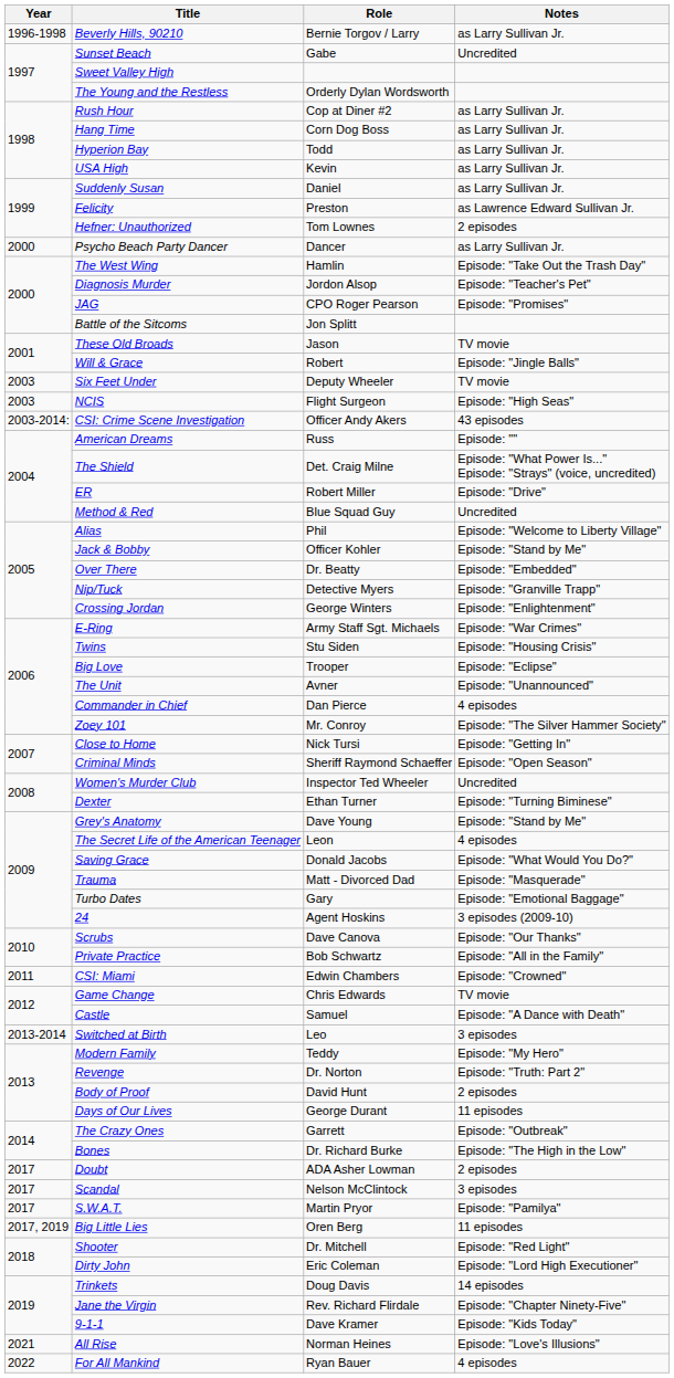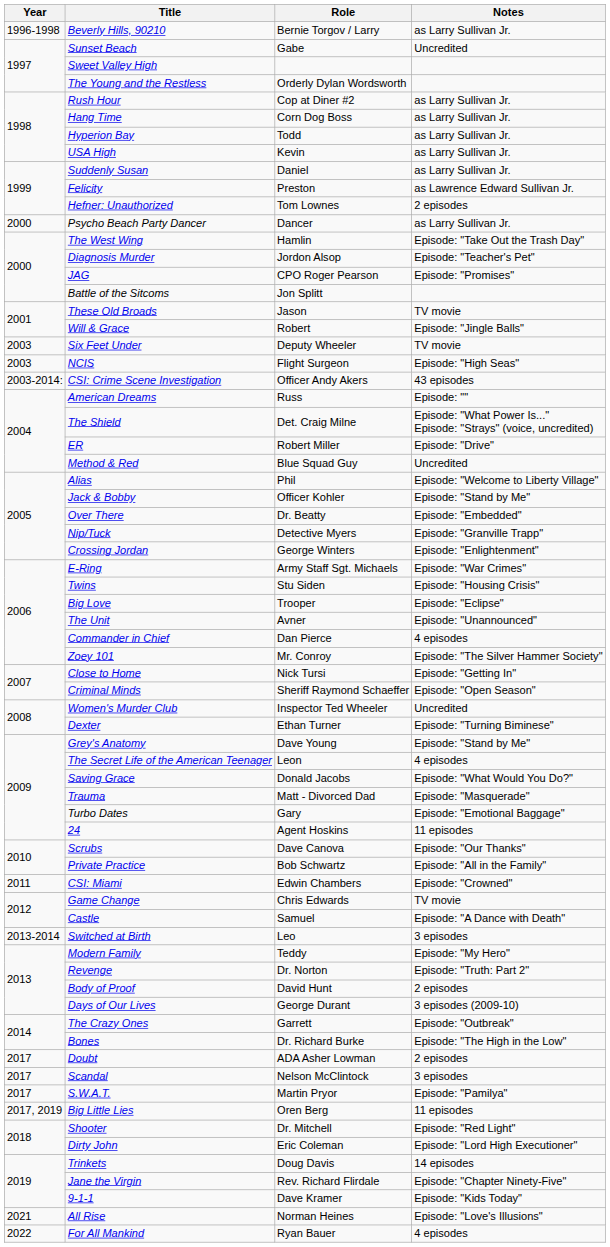 <table class="wikitable sortable">
 <tr>
 <th>Year</th>
 <th>Title</th>
 <th>Role</th>
 <th>Notes</th>
 </tr>
 <tr>
 <td>1996-1998</td>
 <td><em><a href='#'>Beverly Hills, 90210</a></em></td>
 <td>Bernie Torgov / Larry</td>
 <td>as Larry Sullivan Jr.</td>
 </tr>
 <tr>
 <td rowspan=3>1997</td>
 <td><em><a href='#'>Sunset Beach</a></em></td>
 <td>Gabe</td>
 <td>Uncredited</td>
 </tr>
 <tr>
 <td><em><a href='#'>Sweet Valley High</a></em></td>
 <td></td>
 <td></td>
 </tr>
 <tr>
 <td><em><a href='#'>The Young and the Restless</a></em></td>
 <td>Orderly Dylan Wordsworth</td>
 <td></td>
 </tr>
 <tr>
 <td rowspan=4>1998</td>
 <td><em><a href='#'>Rush Hour</a></em></td>
 <td>Cop at Diner #2</td>
 <td>as Larry Sullivan Jr.</td>
 </tr>
 <tr>
 <td><em><a href='#'>Hang Time</a></em></td>
 <td>Corn Dog Boss</td>
 <td>as Larry Sullivan Jr.</td>
 </tr>
 <tr>
 <td><em><a href='#'>Hyperion Bay</a></em></td>
 <td>Todd</td>
 <td>as Larry Sullivan Jr.</td>
 </tr>
 <tr>
 <td><em><a href='#'>USA High</a></em></td>
 <td>Kevin</td>
 <td>as Larry Sullivan Jr.</td>
 </tr>
 <tr>
 <td rowspan=3>1999</td>
 <td><em><a href='#'>Suddenly Susan</a></em></td>
 <td>Daniel</td>
 <td>as Larry Sullivan Jr.</td>
 </tr>
 <tr>
 <td><em><a href='#'>Felicity</a></em></td>
 <td>Preston</td>
 <td>as Lawrence Edward Sullivan Jr.</td>
 </tr>
 <tr>
 <td><em><a href='#'>Hefner: Unauthorized</a></em></td>
 <td>Tom Lownes</td>
 <td>2 episodes</td>
 </tr>
 <tr>
 <td>2000</td>
 <td><em>Psycho Beach Party Dancer</em></td>
 <td>Dancer</td>
 <td>as Larry Sullivan Jr.</td>
 </tr>
 <tr>
 <td rowspan=4>2000</td>
 <td><em><a href='#'>The West Wing</a></em></td>
 <td>Hamlin</td>
 <td>Episode: "Take Out the Trash Day"</td>
 </tr>
 <tr>
 <td><em><a href='#'>Diagnosis Murder</a></em></td>
 <td>Jordon Alsop</td>
 <td>Episode: "Teacher's Pet"</td>
 </tr>
 <tr>
 <td><em><a href='#'>JAG</a></em></td>
 <td>CPO Roger Pearson</td>
 <td>Episode: "Promises"</td>
 </tr>
 <tr>
 <td><em>Battle of the Sitcoms</em></td>
 <td>Jon Splitt</td>
 <td></td>
 </tr>
 <tr>
 <td rowspan=2>2001</td>
 <td><em><a href='#'>These Old Broads</a></em></td>
 <td>Jason</td>
 <td>TV movie</td>
 </tr>
 <tr>
 <td><em><a href='#'>Will & Grace</a></em></td>
 <td>Robert</td>
 <td>Episode: "Jingle Balls"</td>
 </tr>
 <tr>
 <td>2003</td>
 <td><em><a href='#'>Six Feet Under</a></em></td>
 <td>Deputy Wheeler</td>
 <td>TV movie</td>
 </tr>
 <tr>
 <td>2003</td>
 <td><em><a href='#'>NCIS</a></em></td>
 <td>Flight Surgeon</td>
 <td>Episode: "High Seas"</td>
 </tr>
 <tr>
 <td>2003-2014:</td>
 <td><em><a href='#'>CSI: Crime Scene Investigation</a></em></td>
 <td>Officer Andy Akers</td>
 <td>43 episodes</td>
 </tr>
 <tr>
 <td rowspan=4>2004</td>
 <td><em><a href='#'>American Dreams</a></em></td>
 <td>Russ</td>
 <td>Episode: ""</td>
 </tr>
 <tr>
 <td><em><a href='#'>The Shield</a></em></td>
 <td>Det. Craig Milne</td>
 <td>Episode: "What Power Is..." <br> Episode: "Strays" (voice, uncredited)</td>
 </tr>
 <tr>
 <td><em><a href='#'>ER</a></em></td>
 <td>Robert Miller</td>
 <td>Episode: "Drive"</td>
 </tr>
 <tr>
 <td><em><a href='#'>Method & Red</a></em></td>
 <td>Blue Squad Guy</td>
 <td>Uncredited</td>
 </tr>
 <tr>
 <td rowspan=5>2005</td>
 <td><em><a href='#'>Alias</a></em></td>
 <td>Phil</td>
 <td>Episode: "Welcome to Liberty Village"</td>
 </tr>
 <tr>
 <td><em><a href='#'>Jack & Bobby</a></em></td>
 <td>Officer Kohler</td>
 <td>Episode: "Stand by Me"</td>
 </tr>
 <tr>
 <td><em><a href='#'>Over There</a></em></td>
 <td>Dr. Beatty</td>
 <td>Episode: "Embedded"</td>
 </tr>
 <tr>
 <td><em><a href='#'>Nip/Tuck</a></em></td>
 <td>Detective Myers</td>
 <td>Episode: "Granville Trapp"</td>
 </tr>
 <tr>
 <td><em><a href='#'>Crossing Jordan</a></em></td>
 <td>George Winters</td>
 <td>Episode: "Enlightenment"</td>
 </tr>
 <tr>
 <td rowspan=6>2006</td>
 <td><em><a href='#'>E-Ring</a></em></td>
 <td>Army Staff Sgt. Michaels</td>
 <td>Episode: "War Crimes"</td>
 </tr>
 <tr>
 <td><em><a href='#'>Twins</a></em></td>
 <td>Stu Siden</td>
 <td>Episode: "Housing Crisis"</td>
 </tr>
 <tr>
 <td><em><a href='#'>Big Love</a></em></td>
 <td>Trooper</td>
 <td>Episode: "Eclipse"</td>
 </tr>
 <tr>
 <td><em><a href='#'>The Unit</a></em></td>
 <td>Avner</td>
 <td>Episode: "Unannounced"</td>
 </tr>
 <tr>
 <td><em><a href='#'>Commander in Chief</a></em></td>
 <td>Dan Pierce</td>
 <td>4 episodes</td>
 </tr>
 <tr>
 <td><em><a href='#'>Zoey 101</a></em></td>
 <td>Mr. Conroy</td>
 <td>Episode: "The Silver Hammer Society"</td>
 </tr>
 <tr>
 <td rowspan=2>2007</td>
 <td><em><a href='#'>Close to Home</a></em></td>
 <td>Nick Tursi</td>
 <td>Episode: "Getting In"</td>
 </tr>
 <tr>
 <td><em><a href='#'>Criminal Minds</a></em></td>
 <td>Sheriff Raymond Schaeffer</td>
 <td>Episode: "Open Season"</td>
 </tr>
 <tr>
 <td rowspan=2>2008</td>
 <td><em><a href='#'>Women's Murder Club</a></em></td>
 <td>Inspector Ted Wheeler</td>
 <td>Uncredited</td>
 </tr>
 <tr>
 <td><em><a href='#'>Dexter</a></em></td>
 <td>Ethan Turner</td>
 <td>Episode: "Turning Biminese"</td>
 </tr>
 <tr>
 <td rowspan=6>2009</td>
 <td><em><a href='#'>Grey's Anatomy</a></em></td>
 <td>Dave Young</td>
 <td>Episode: "Stand by Me"</td>
 </tr>
 <tr>
 <td><em><a href='#'>The Secret Life of the American Teenager</a></em></td>
 <td>Leon</td>
 <td>4 episodes</td>
 </tr>
 <tr>
 <td><em><a href='#'>Saving Grace</a></em></td>
 <td>Donald Jacobs</td>
 <td>Episode: "What Would You Do?"</td>
 </tr>
 <tr>
 <td><em><a href='#'>Trauma</a></em></td>
 <td>Matt - Divorced Dad</td>
 <td>Episode: "Masquerade"</td>
 </tr>
 <tr>
 <td><em>Turbo Dates</em></td>
 <td>Gary</td>
 <td>Episode: "Emotional Baggage"</td>
 </tr>
 <tr>
 <td><em><a href='#'>24</a></em></td>
 <td>Agent Hoskins</td>
-<td>3 episodes (2009-10)</td>
+<td>11 episodes</td>
 </tr>
 <tr>
 <td rowspan=2>2010</td>
 <td><em><a href='#'>Scrubs</a></em></td>
 <td>Dave Canova</td>
 <td>Episode: "Our Thanks"</td>
 </tr>
 <tr>
 <td><em><a href='#'>Private Practice</a></em></td>
 <td>Bob Schwartz</td>
 <td>Episode: "All in the Family"</td>
 </tr>
 <tr>
 <td>2011</td>
 <td><em><a href='#'>CSI: Miami</a></em></td>
 <td>Edwin Chambers</td>
 <td>Episode: "Crowned"</td>
 </tr>
 <tr>
 <td rowspan=2>2012</td>
 <td><em><a href='#'>Game Change</a></em></td>
 <td>Chris Edwards</td>
 <td>TV movie</td>
 </tr>
 <tr>
 <td><em><a href='#'>Castle</a></em></td>
 <td>Samuel </td>
 <td>Episode: "A Dance with Death"</td>
 </tr>
 <tr>
 <td>2013-2014</td>
 <td><em><a href='#'>Switched at Birth</a></em></td>
 <td>Leo</td>
 <td>3 episodes</td>
 </tr>
 <tr>
 <td rowspan=4>2013</td>
 <td><em><a href='#'>Modern Family</a></em></td>
 <td>Teddy</td>
 <td>Episode: "My Hero"</td>
 </tr>
 <tr>
 <td><em><a href='#'>Revenge</a></em></td>
 <td>Dr. Norton</td>
 <td>Episode: "Truth: Part 2"</td>
 </tr>
 <tr>
 <td><em><a href='#'>Body of Proof</a></em></td>
 <td>David Hunt</td>
 <td>2 episodes</td>
 </tr>
 <tr>
 <td><em><a href='#'>Days of Our Lives</a></em></td>
 <td>George Durant</td>
-<td>11 episodes</td>
+<td>3 episodes (2009-10)</td>
 </tr>
 <tr>
 <td rowspan=2>2014</td>
 <td><em><a href='#'>The Crazy Ones</a></em></td>
 <td>Garrett</td>
 <td>Episode: "Outbreak"</td>
 </tr>
 <tr>
 <td><em><a href='#'>Bones</a></em></td>
 <td>Dr. Richard Burke</td>
 <td>Episode: "The High in the Low"</td>
 </tr>
 <tr>
 <td>2017</td>
 <td><em><a href='#'>Doubt</a></em></td>
 <td>ADA Asher Lowman</td>
 <td>2 episodes</td>
 </tr>
 <tr>
 <td>2017</td>
 <td><em><a href='#'>Scandal</a></em></td>
 <td>Nelson McClintock</td>
 <td>3 episodes</td>
 </tr>
 <tr>
 <td>2017</td>
 <td><em><a href='#'>S.W.A.T.</a></em></td>
 <td>Martin Pryor</td>
 <td>Episode: "Pamilya"</td>
 </tr>
 <tr>
 <td>2017, 2019</td>
 <td><em><a href='#'>Big Little Lies</a></em></td>
 <td>Oren Berg</td>
 <td>11 episodes</td>
 </tr>
 <tr>
 <td rowspan=2>2018</td>
 <td><em><a href='#'>Shooter</a></em></td>
 <td>Dr. Mitchell</td>
 <td>Episode: "Red Light"</td>
 </tr>
 <tr>
 <td><em><a href='#'>Dirty John</a></em></td>
 <td>Eric Coleman</td>
 <td>Episode: "Lord High Executioner"</td>
 </tr>
 <tr>
 <td rowspan=3>2019</td>
 <td><em><a href='#'>Trinkets</a></em></td>
 <td>Doug Davis</td>
 <td>14 episodes</td>
 </tr>
 <tr>
 <td><em><a href='#'>Jane the Virgin</a></em></td>
 <td>Rev. Richard Flirdale</td>
 <td>Episode: "Chapter Ninety-Five"</td>
 </tr>
 <tr>
 <td><em><a href='#'>9-1-1</a></em></td>
 <td>Dave Kramer</td>
 <td>Episode: "Kids Today"</td>
 </tr>
 <tr>
 <td>2021</td>
 <td><em><a href='#'>All Rise</a></em></td>
 <td>Norman Heines</td>
 <td>Episode: "Love's Illusions"</td>
 </tr>
 <tr>
 <td>2022</td>
 <td><em><a href='#'>For All Mankind</a></em></td>
 <td>Ryan Bauer</td>
 <td>4 episodes</td>
 </tr>
 </table>
